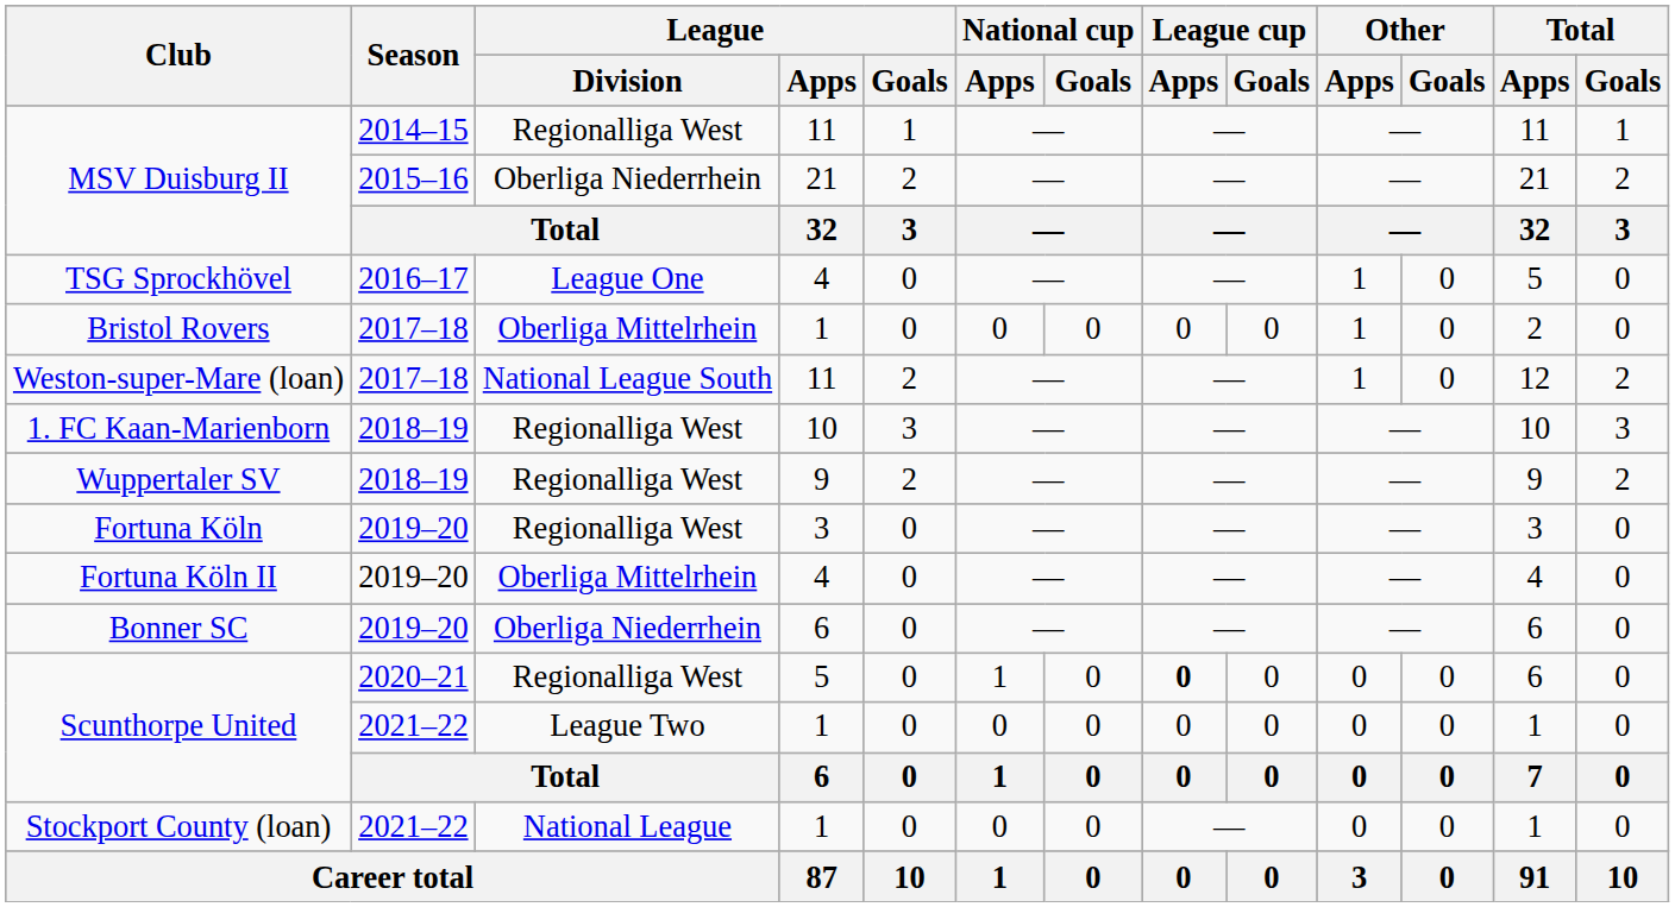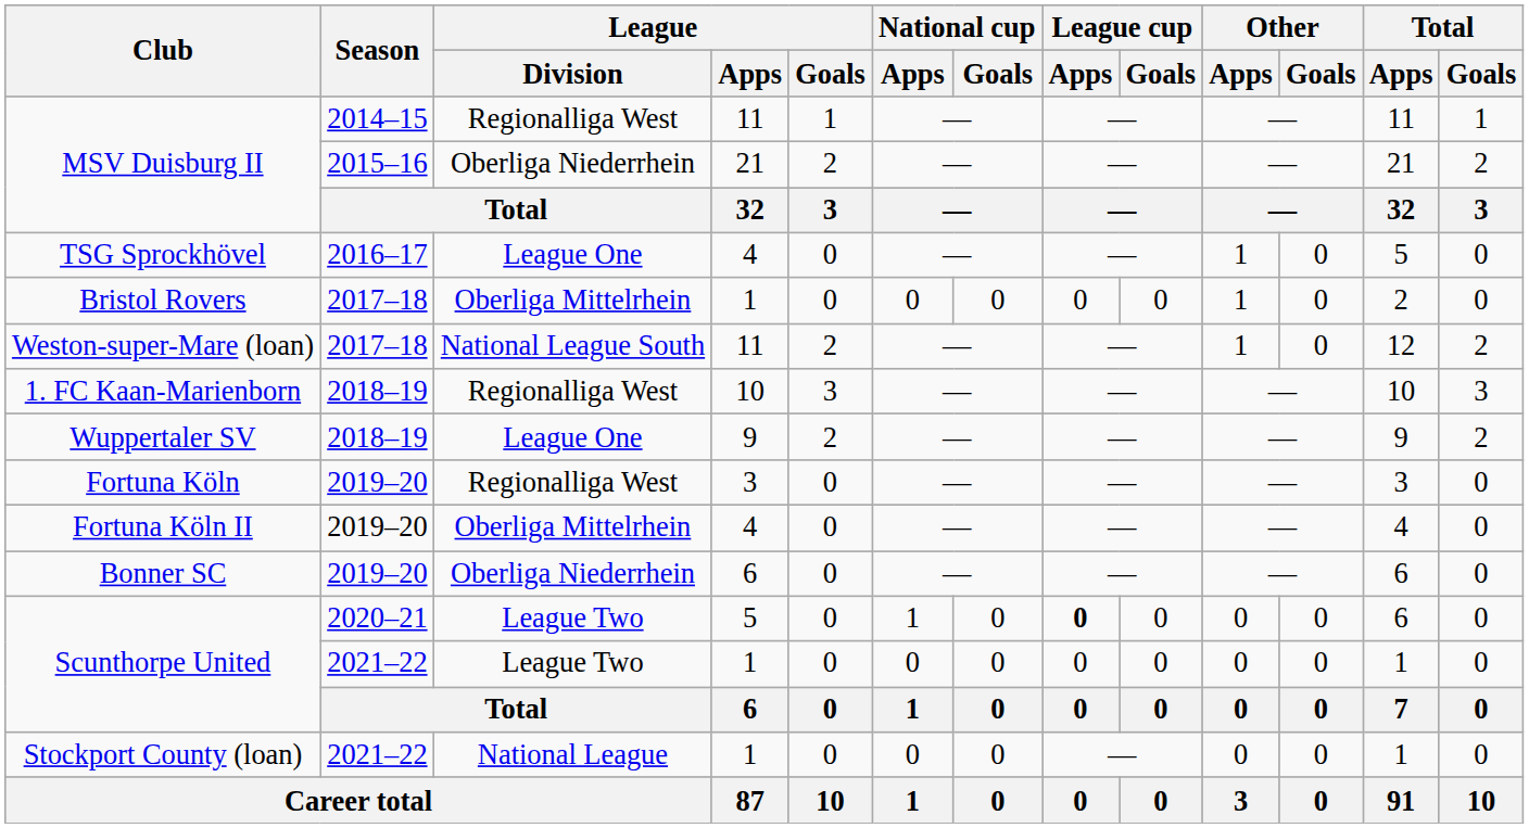 <table class=wikitable style="text-align: center">
 <tr>
 <th rowspan="2">Club</th>
 <th rowspan="2">Season</th>
 <th colspan="3">League</th>
 <th colspan="2">National cup</th>
 <th colspan="2">League cup</th>
 <th colspan="2">Other</th>
 <th colspan="2">Total</th>
 </tr>
 <tr>
 <th>Division</th>
 <th>Apps</th>
 <th>Goals</th>
 <th>Apps</th>
 <th>Goals</th>
 <th>Apps</th>
 <th>Goals</th>
 <th>Apps</th>
 <th>Goals</th>
 <th>Apps</th>
 <th>Goals</th>
 </tr>
 <tr>
 <td rowspan="3"><a href='#'>MSV Duisburg II</a></td>
 <td><a href='#'>2014–15</a></td>
 <td>Regionalliga West</td>
 <td>11</td>
 <td>1</td>
 <td colspan="2">—</td>
 <td colspan="2">—</td>
 <td colspan="2">—</td>
 <td>11</td>
 <td>1</td>
 </tr>
 <tr>
 <td><a href='#'>2015–16</a></td>
 <td>Oberliga Niederrhein</td>
 <td>21</td>
 <td>2</td>
 <td colspan="2">—</td>
 <td colspan="2">—</td>
 <td colspan="2">—</td>
 <td>21</td>
 <td>2</td>
 </tr>
 <tr>
 <th colspan="2">Total</th>
 <th>32</th>
 <th>3</th>
 <th colspan="2">—</th>
 <th colspan="2">—</th>
 <th colspan="2">—</th>
 <th>32</th>
 <th>3</th>
 </tr>
 <tr>
 <td><a href='#'>TSG Sprockhövel</a></td>
 <td><a href='#'>2016–17</a></td>
 <td><a href='#'>League One</a></td>
 <td>4</td>
 <td>0</td>
 <td colspan="2">—</td>
 <td colspan="2">—</td>
 <td>1</td>
 <td>0</td>
 <td>5</td>
 <td>0</td>
 </tr>
 <tr>
 <td><a href='#'>Bristol Rovers</a></td>
 <td><a href='#'>2017–18</a></td>
 <td><a href='#'>Oberliga Mittelrhein</a></td>
 <td>1</td>
 <td>0</td>
 <td>0</td>
 <td>0</td>
 <td>0</td>
 <td>0</td>
 <td>1</td>
 <td>0</td>
 <td>2</td>
 <td>0</td>
 </tr>
 <tr>
 <td><a href='#'>Weston-super-Mare</a> (loan)</td>
 <td><a href='#'>2017–18</a></td>
 <td><a href='#'>National League South</a></td>
 <td>11</td>
 <td>2</td>
 <td colspan="2">—</td>
 <td colspan="2">—</td>
 <td>1</td>
 <td>0</td>
 <td>12</td>
 <td>2</td>
 </tr>
 <tr>
 <td><a href='#'>1. FC Kaan-Marienborn</a></td>
 <td><a href='#'>2018–19</a></td>
 <td>Regionalliga West</td>
 <td>10</td>
 <td>3</td>
 <td colspan="2">—</td>
 <td colspan="2">—</td>
 <td colspan="2">—</td>
 <td>10</td>
 <td>3</td>
 </tr>
 <tr>
 <td><a href='#'>Wuppertaler SV</a></td>
 <td><a href='#'>2018–19</a></td>
-<td>Regionalliga West</td>
+<td><a href='#'>League One</a></td>
 <td>9</td>
 <td>2</td>
 <td colspan="2">—</td>
 <td colspan="2">—</td>
 <td colspan="2">—</td>
 <td>9</td>
 <td>2</td>
 </tr>
 <tr>
 <td><a href='#'>Fortuna Köln</a></td>
 <td><a href='#'>2019–20</a></td>
 <td>Regionalliga West</td>
 <td>3</td>
 <td>0</td>
 <td colspan="2">—</td>
 <td colspan="2">—</td>
 <td colspan="2">—</td>
 <td>3</td>
 <td>0</td>
 </tr>
 <tr>
 <td><a href='#'>Fortuna Köln II</a></td>
 <td>2019–20</td>
 <td><a href='#'>Oberliga Mittelrhein</a></td>
 <td>4</td>
 <td>0</td>
 <td colspan="2">—</td>
 <td colspan="2">—</td>
 <td colspan="2">—</td>
 <td>4</td>
 <td>0</td>
 </tr>
 <tr>
 <td><a href='#'>Bonner SC</a></td>
 <td><a href='#'>2019–20</a></td>
 <td><a href='#'>Oberliga Niederrhein</a></td>
 <td>6</td>
 <td>0</td>
 <td colspan="2">—</td>
 <td colspan="2">—</td>
 <td colspan="2">—</td>
 <td>6</td>
 <td>0</td>
 </tr>
 <tr>
 <td rowspan="3"><a href='#'>Scunthorpe United</a></td>
 <td><a href='#'>2020–21</a></td>
-<td>Regionalliga West</td>
+<td><a href='#'>League Two</a></td>
 <td>5</td>
 <td>0</td>
 <td>1</td>
 <td>0</td>
 <td><strong>0</strong></td>
 <td>0</td>
 <td>0</td>
 <td>0</td>
 <td>6</td>
 <td>0</td>
 </tr>
 <tr>
 <td><a href='#'>2021–22</a></td>
 <td>League Two</td>
 <td>1</td>
 <td>0</td>
 <td>0</td>
 <td>0</td>
 <td>0</td>
 <td>0</td>
 <td>0</td>
 <td>0</td>
 <td>1</td>
 <td>0</td>
 </tr>
 <tr>
 <th colspan="2">Total</th>
 <th>6</th>
 <th>0</th>
 <th>1</th>
 <th>0</th>
 <th>0</th>
 <th>0</th>
 <th>0</th>
 <th>0</th>
 <th>7</th>
 <th>0</th>
 </tr>
 <tr>
 <td><a href='#'>Stockport County</a> (loan)</td>
 <td><a href='#'>2021–22</a></td>
 <td><a href='#'>National League</a></td>
 <td>1</td>
 <td>0</td>
 <td>0</td>
 <td>0</td>
 <td colspan="2">—</td>
 <td>0</td>
 <td>0</td>
 <td>1</td>
 <td>0</td>
 </tr>
 <tr>
 <th colspan="3">Career total</th>
 <th>87</th>
 <th>10</th>
 <th>1</th>
 <th>0</th>
 <th>0</th>
 <th>0</th>
 <th>3</th>
 <th>0</th>
 <th>91</th>
 <th>10</th>
 </tr>
 </table>
